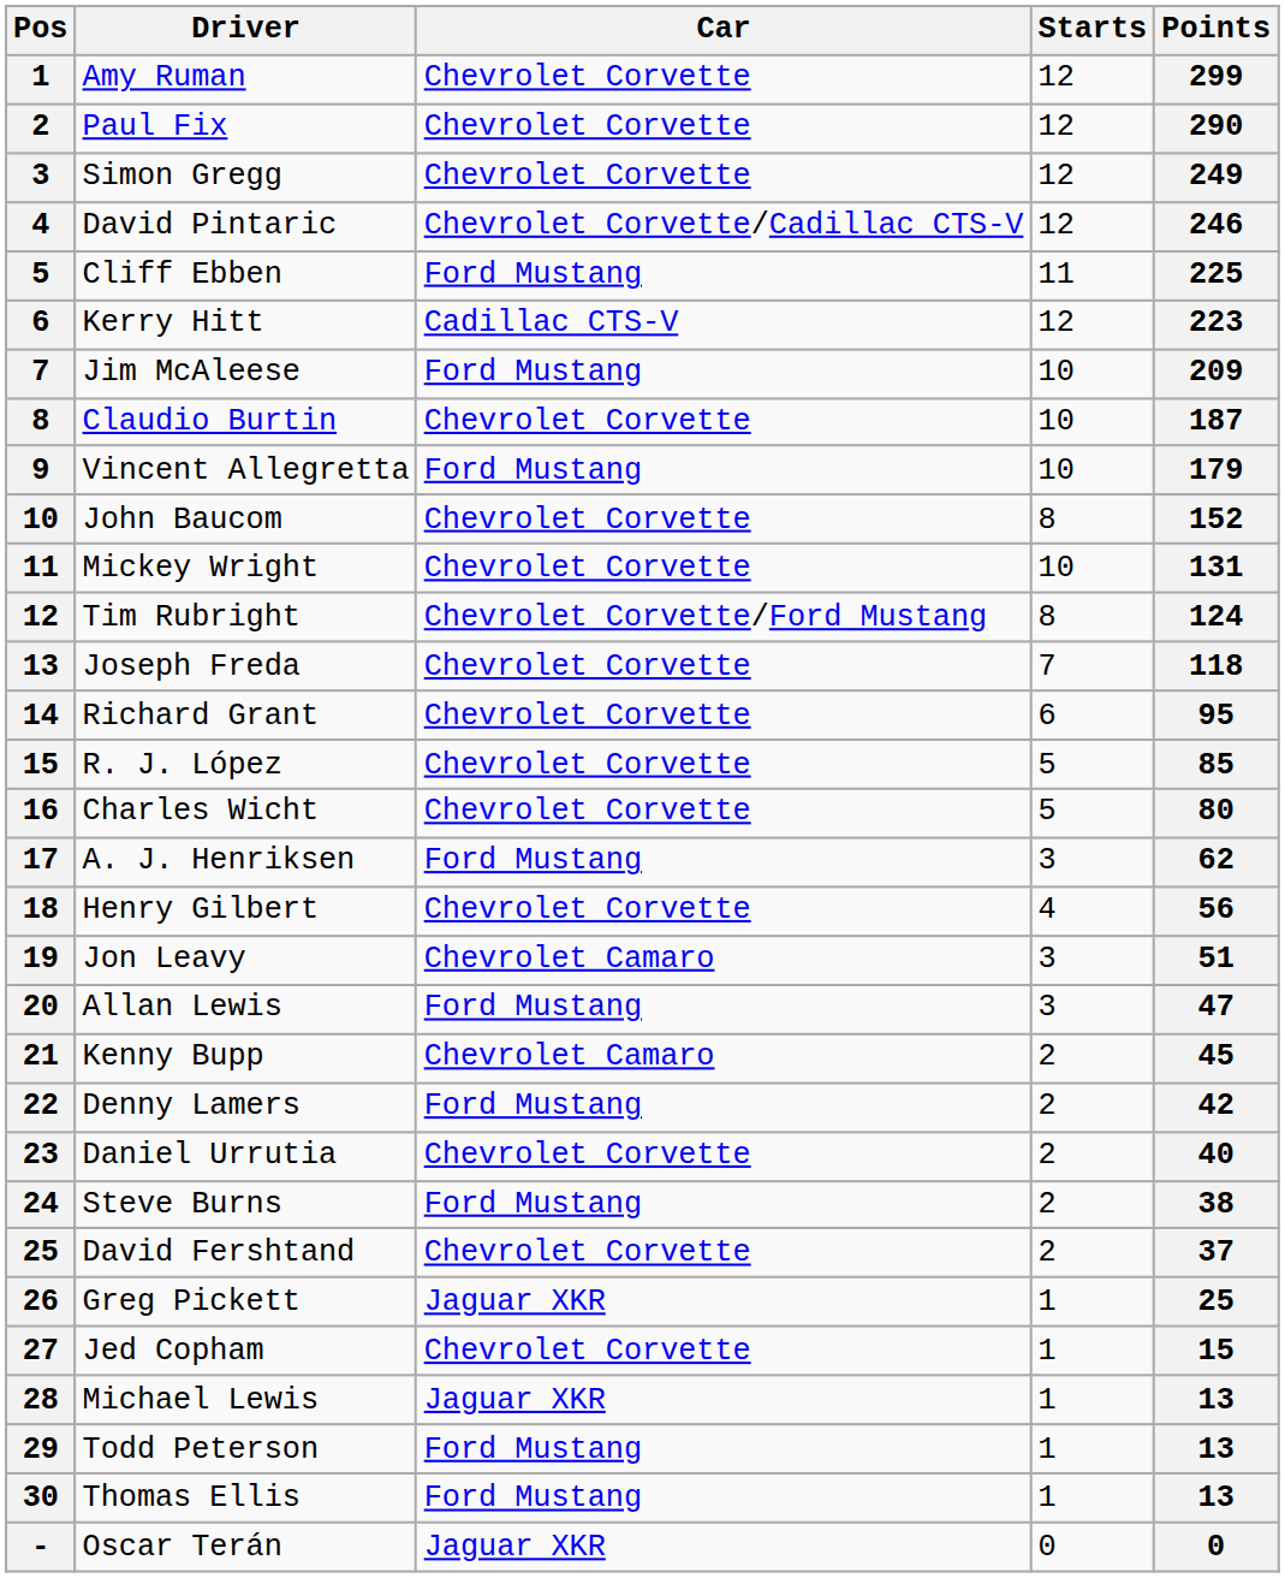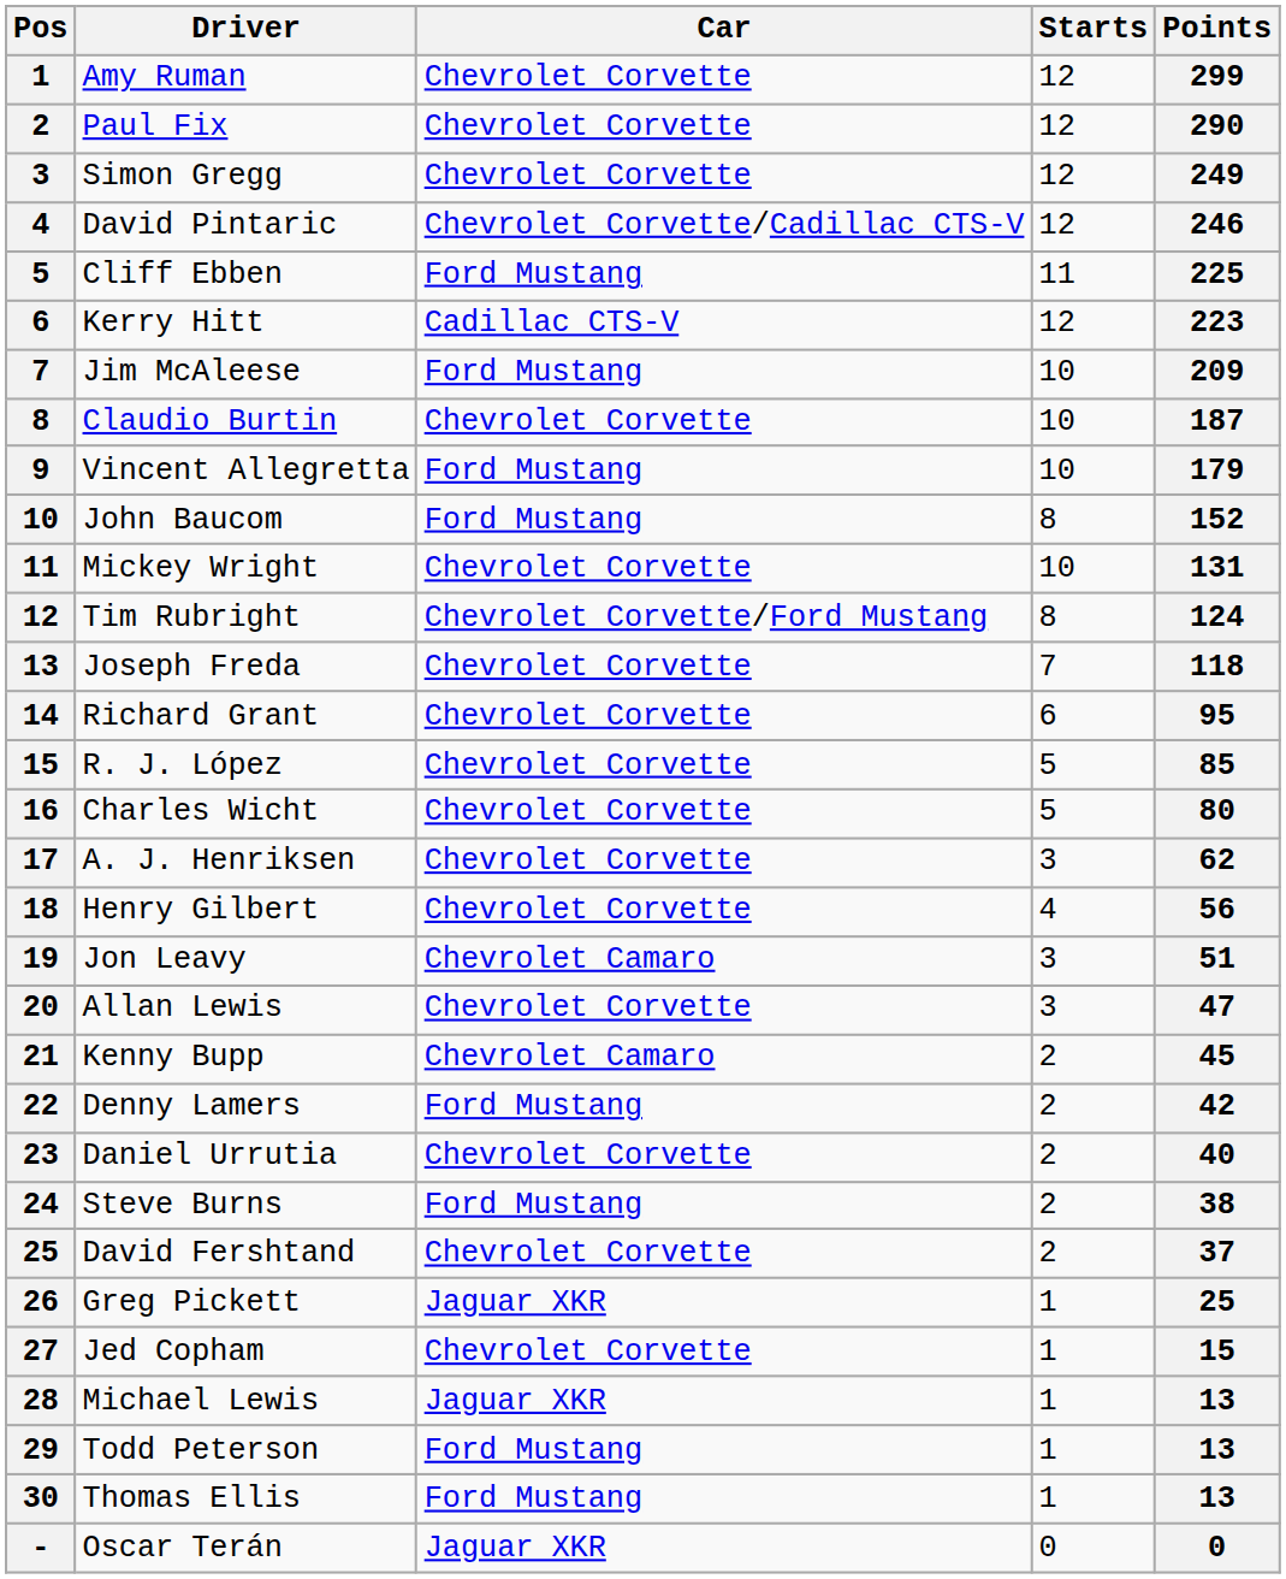 <table class="wikitable" style="font-size: 95%;">
 <tr>
 <th>Pos</th>
 <th>Driver</th>
 <th>Car</th>
 <th>Starts</th>
 <th>Points</th>
 </tr>
 <tr>
 <th>1</th>
 <td> <a href='#'>Amy Ruman</a></td>
 <td><a href='#'>Chevrolet Corvette</a></td>
 <td>12</td>
 <th>299</th>
 </tr>
 <tr>
 <th>2</th>
 <td> <a href='#'>Paul Fix</a></td>
 <td><a href='#'>Chevrolet Corvette</a></td>
 <td>12</td>
 <th>290</th>
 </tr>
 <tr>
 <th>3</th>
 <td> Simon Gregg</td>
 <td><a href='#'>Chevrolet Corvette</a></td>
 <td>12</td>
 <th>249</th>
 </tr>
 <tr>
 <th>4</th>
 <td> David Pintaric</td>
 <td><a href='#'>Chevrolet Corvette</a>/<a href='#'>Cadillac CTS-V</a></td>
 <td>12</td>
 <th>246</th>
 </tr>
 <tr>
 <th>5</th>
 <td> Cliff Ebben</td>
 <td><a href='#'>Ford Mustang</a></td>
 <td>11</td>
 <th>225</th>
 </tr>
 <tr>
 <th>6</th>
 <td> Kerry Hitt</td>
 <td><a href='#'>Cadillac CTS-V</a></td>
 <td>12</td>
 <th>223</th>
 </tr>
 <tr>
 <th>7</th>
 <td> Jim McAleese</td>
 <td><a href='#'>Ford Mustang</a></td>
 <td>10</td>
 <th>209</th>
 </tr>
 <tr>
 <th>8</th>
 <td> <a href='#'>Claudio Burtin</a></td>
 <td><a href='#'>Chevrolet Corvette</a></td>
 <td>10</td>
 <th>187</th>
 </tr>
 <tr>
 <th>9</th>
 <td> Vincent Allegretta</td>
 <td><a href='#'>Ford Mustang</a></td>
 <td>10</td>
 <th>179</th>
 </tr>
 <tr>
 <th>10</th>
 <td> John Baucom</td>
-<td><a href='#'>Chevrolet Corvette</a></td>
+<td><a href='#'>Ford Mustang</a></td>
 <td>8</td>
 <th>152</th>
 </tr>
 <tr>
 <th>11</th>
 <td> Mickey Wright</td>
 <td><a href='#'>Chevrolet Corvette</a></td>
 <td>10</td>
 <th>131</th>
 </tr>
 <tr>
 <th>12</th>
 <td> Tim Rubright</td>
 <td><a href='#'>Chevrolet Corvette</a>/<a href='#'>Ford Mustang</a></td>
 <td>8</td>
 <th>124</th>
 </tr>
 <tr>
 <th>13</th>
 <td> Joseph Freda</td>
 <td><a href='#'>Chevrolet Corvette</a></td>
 <td>7</td>
 <th>118</th>
 </tr>
 <tr>
 <th>14</th>
 <td> Richard Grant</td>
 <td><a href='#'>Chevrolet Corvette</a></td>
 <td>6</td>
 <th>95</th>
 </tr>
 <tr>
 <th>15</th>
 <td> R. J. López</td>
 <td><a href='#'>Chevrolet Corvette</a></td>
 <td>5</td>
 <th>85</th>
 </tr>
 <tr>
 <th>16</th>
 <td> Charles Wicht</td>
 <td><a href='#'>Chevrolet Corvette</a></td>
 <td>5</td>
 <th>80</th>
 </tr>
 <tr>
 <th>17</th>
 <td> A. J. Henriksen</td>
-<td><a href='#'>Ford Mustang</a></td>
+<td><a href='#'>Chevrolet Corvette</a></td>
 <td>3</td>
 <th>62</th>
 </tr>
 <tr>
 <th>18</th>
 <td> Henry Gilbert</td>
 <td><a href='#'>Chevrolet Corvette</a></td>
 <td>4</td>
 <th>56</th>
 </tr>
 <tr>
 <th>19</th>
 <td> Jon Leavy</td>
 <td><a href='#'>Chevrolet Camaro</a></td>
 <td>3</td>
 <th>51</th>
 </tr>
 <tr>
 <th>20</th>
 <td> Allan Lewis</td>
-<td><a href='#'>Ford Mustang</a></td>
+<td><a href='#'>Chevrolet Corvette</a></td>
 <td>3</td>
 <th>47</th>
 </tr>
 <tr>
 <th>21</th>
 <td> Kenny Bupp</td>
 <td><a href='#'>Chevrolet Camaro</a></td>
 <td>2</td>
 <th>45</th>
 </tr>
 <tr>
 <th>22</th>
 <td> Denny Lamers</td>
 <td><a href='#'>Ford Mustang</a></td>
 <td>2</td>
 <th>42</th>
 </tr>
 <tr>
 <th>23</th>
 <td> Daniel Urrutia</td>
 <td><a href='#'>Chevrolet Corvette</a></td>
 <td>2</td>
 <th>40</th>
 </tr>
 <tr>
 <th>24</th>
 <td> Steve Burns</td>
 <td><a href='#'>Ford Mustang</a></td>
 <td>2</td>
 <th>38</th>
 </tr>
 <tr>
 <th>25</th>
 <td> David Fershtand</td>
 <td><a href='#'>Chevrolet Corvette</a></td>
 <td>2</td>
 <th>37</th>
 </tr>
 <tr>
 <th>26</th>
 <td> Greg Pickett</td>
 <td><a href='#'>Jaguar XKR</a></td>
 <td>1</td>
 <th>25</th>
 </tr>
 <tr>
 <th>27</th>
 <td> Jed Copham</td>
 <td><a href='#'>Chevrolet Corvette</a></td>
 <td>1</td>
 <th>15</th>
 </tr>
 <tr>
 <th>28</th>
 <td> Michael Lewis</td>
 <td><a href='#'>Jaguar XKR</a></td>
 <td>1</td>
 <th>13</th>
 </tr>
 <tr>
 <th>29</th>
 <td> Todd Peterson</td>
 <td><a href='#'>Ford Mustang</a></td>
 <td>1</td>
 <th>13</th>
 </tr>
 <tr>
 <th>30</th>
 <td> Thomas Ellis</td>
 <td><a href='#'>Ford Mustang</a></td>
 <td>1</td>
 <th>13</th>
 </tr>
 <tr>
 <th>-</th>
 <td> Oscar Terán</td>
 <td><a href='#'>Jaguar XKR</a></td>
 <td>0</td>
 <th>0</th>
 </tr>
 </table>
